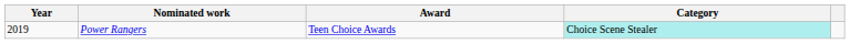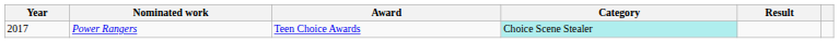 <table class="wikitable" width=100%>
 <tr>
 <th>Year</th>
 <th>Nominated work</th>
 <th>Award</th>
 <th>Category</th>
+<th>Result</th>
 <th></th>
 </tr>
 <tr>
-<td>2019</td>
+<td>2017</td>
 <td><em><a href='#'>Power Rangers</a></em></td>
 <td><a href='#'>Teen Choice Awards</a></td>
 <td style="background: paleturquoise;">Choice Scene Stealer</td>
+<td></td>
 <td style="text-align:center;"></td>
 </tr>
 </table>
